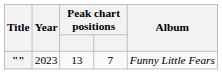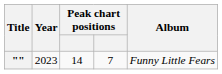 <table class="wikitable plainrowheaders" style="text-align:center;">
 <tr>
 <th scope="col" rowspan="2">Title</th>
 <th scope="col" rowspan="2">Year</th>
 <th scope="col" colspan="2">Peak chart positions</th>
 <th scope="col" rowspan="2">Album</th>
 </tr>
 <tr>
 <th scope="col" style="width:3em;font-size:85%;"><a href='#'></a><br></th>
 <th scope="col" style="width:3em;font-size:85%;"><a href='#'></a><br></th>
 </tr>
 <tr>
 <th scope="row">""</th>
 <td>2023</td>
-<td>13</td>
+<td>14</td>
 <td>7</td>
 <td><em>Funny Little Fears</em></td>
 </tr>
 </table>
